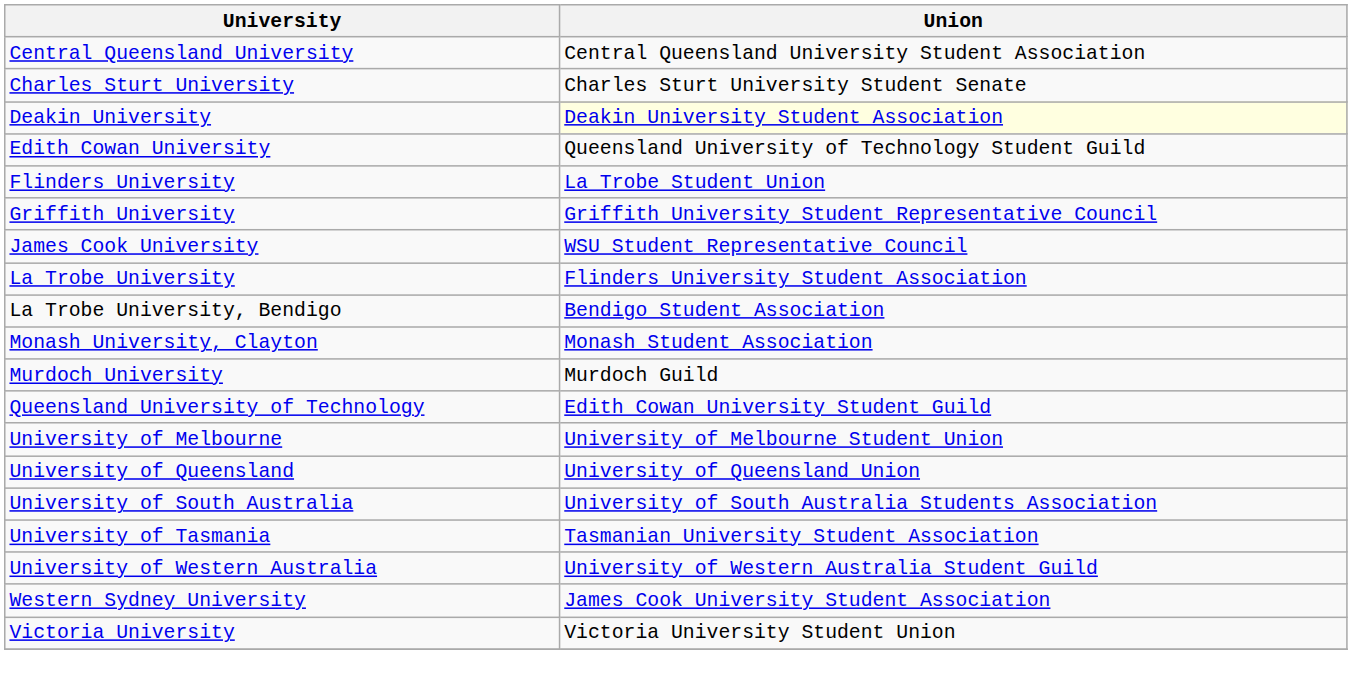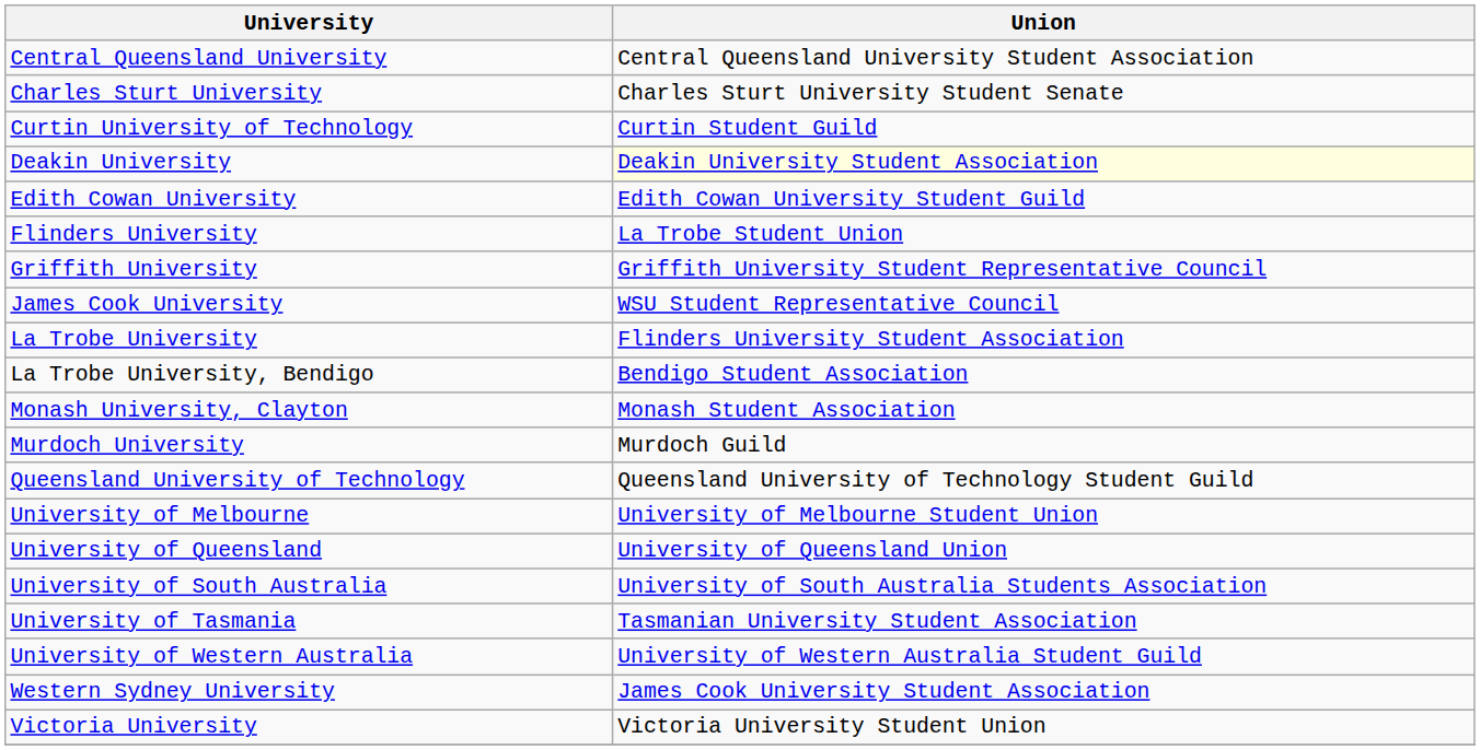 <table class="wikitable"  width="100%" "margin: auto;">
 <tr>
 <th>University</th>
 <th>Union</th>
 </tr>
 <tr>
 <td><a href='#'>Central Queensland University</a></td>
 <td>Central Queensland University Student Association</td>
 </tr>
 <tr>
 <td><a href='#'>Charles Sturt University</a></td>
 <td>Charles Sturt University Student Senate</td>
 </tr>
 <tr>
+<td><a href='#'>Curtin University of Technology</a></td>
+<td><a href='#'>Curtin Student Guild</a></td>
+</tr>
+<tr>
 <td><a href='#'>Deakin University</a></td>
 <td style="background: lightyellow;"><a href='#'>Deakin University Student Association</a></td>
 </tr>
 <tr>
 <td><a href='#'>Edith Cowan University</a></td>
-<td>Queensland University of Technology Student Guild</td>
+<td><a href='#'>Edith Cowan University Student Guild</a></td>
 </tr>
 <tr>
 <td><a href='#'>Flinders University</a></td>
 <td><a href='#'>La Trobe Student Union</a></td>
 </tr>
 <tr>
 <td><a href='#'>Griffith University</a></td>
 <td><a href='#'>Griffith University Student Representative Council</a></td>
 </tr>
 <tr>
 <td><a href='#'>James Cook University</a></td>
 <td><a href='#'>WSU Student Representative Council</a></td>
 </tr>
 <tr>
 <td><a href='#'>La Trobe University</a></td>
 <td><a href='#'>Flinders University Student Association</a></td>
 </tr>
 <tr>
 <td>La Trobe University, Bendigo</td>
 <td><a href='#'>Bendigo Student Association</a></td>
 </tr>
 <tr>
 <td><a href='#'>Monash University, Clayton</a></td>
 <td><a href='#'>Monash Student Association</a></td>
 </tr>
 <tr>
 <td><a href='#'>Murdoch University</a></td>
 <td>Murdoch Guild</td>
 </tr>
 <tr>
 <td><a href='#'>Queensland University of Technology</a></td>
-<td><a href='#'>Edith Cowan University Student Guild</a></td>
+<td>Queensland University of Technology Student Guild</td>
 </tr>
 <tr>
 <td><a href='#'>University of Melbourne</a></td>
 <td><a href='#'>University of Melbourne Student Union</a></td>
 </tr>
 <tr>
 <td><a href='#'>University of Queensland</a></td>
 <td><a href='#'>University of Queensland Union</a></td>
 </tr>
 <tr>
 <td><a href='#'>University of South Australia</a></td>
 <td><a href='#'>University of South Australia Students Association</a></td>
 </tr>
 <tr>
 <td><a href='#'>University of Tasmania</a></td>
 <td><a href='#'>Tasmanian University Student Association</a></td>
 </tr>
 <tr>
 <td><a href='#'>University of Western Australia</a></td>
 <td><a href='#'>University of Western Australia Student Guild</a></td>
 </tr>
 <tr>
 <td><a href='#'>Western Sydney University</a></td>
 <td><a href='#'>James Cook University Student Association</a></td>
 </tr>
 <tr>
 <td><a href='#'>Victoria University</a></td>
 <td>Victoria University Student Union</td>
 </tr>
 <tr>
 </tr>
 </table>
